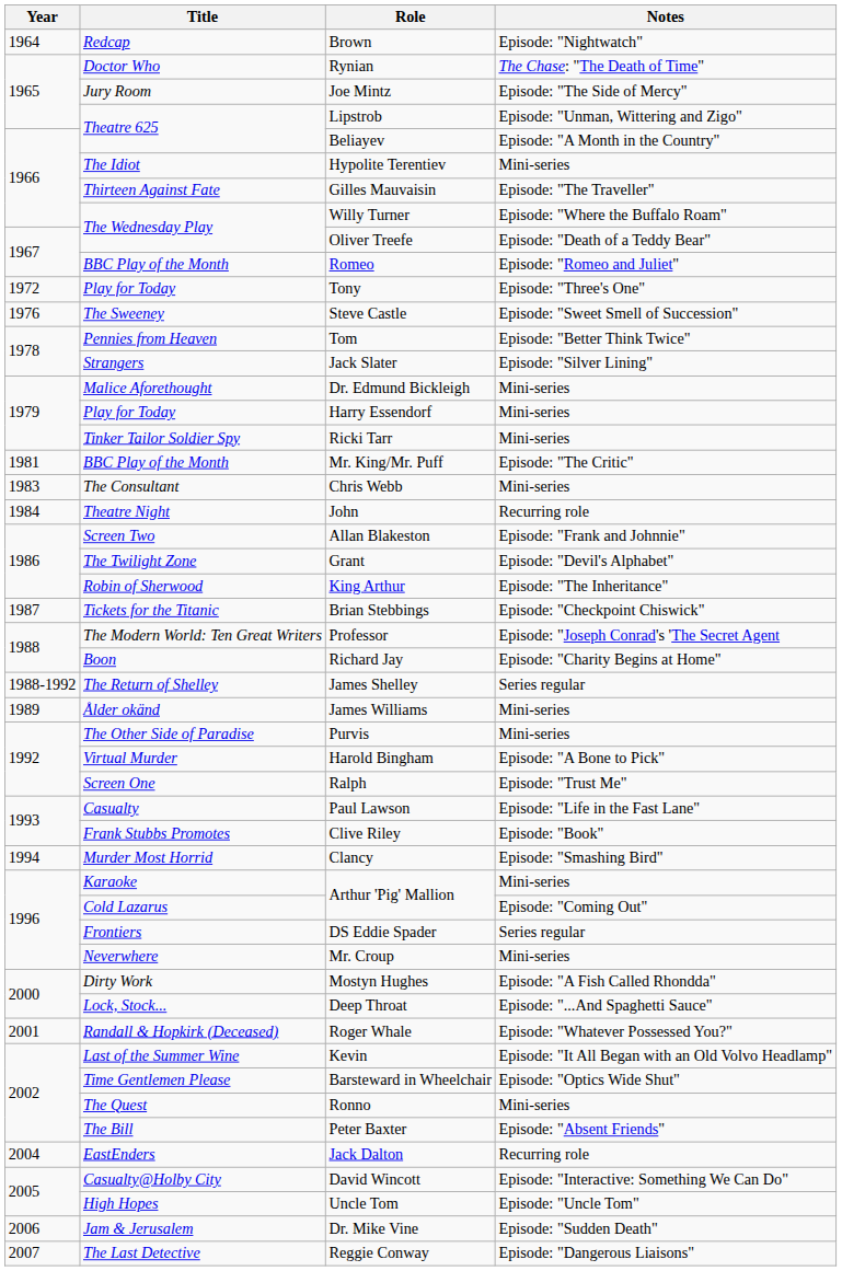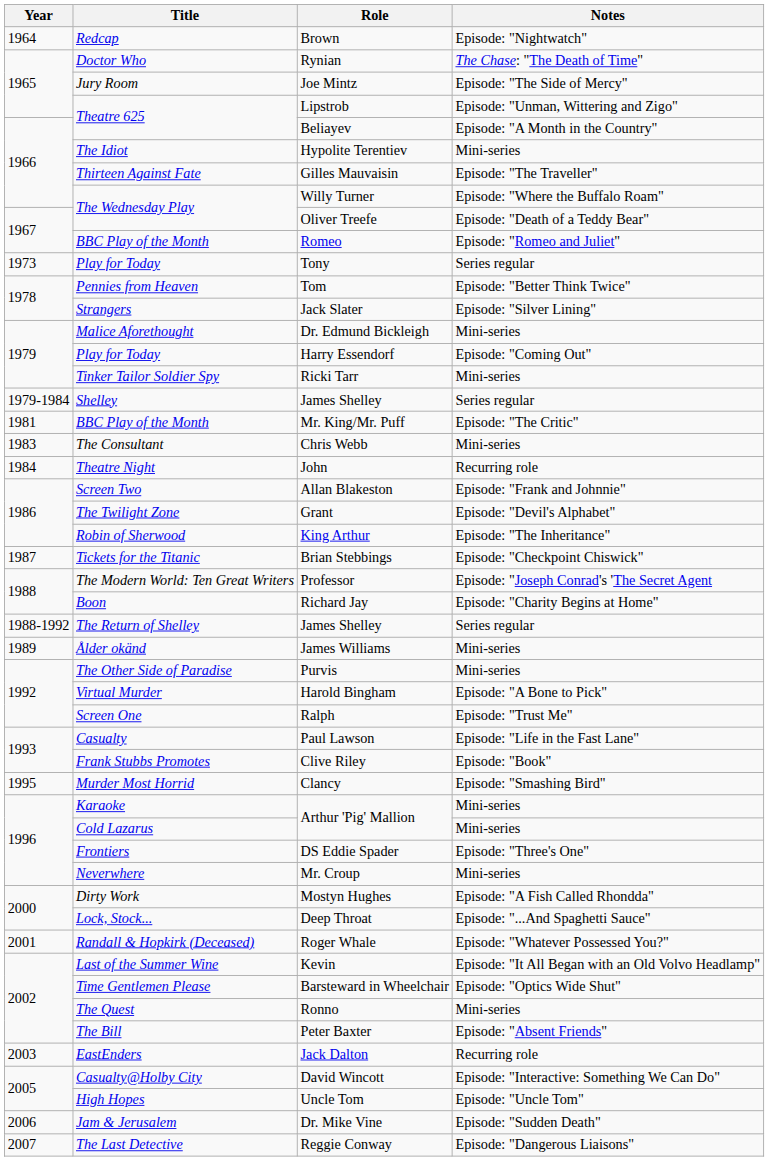 <table class="wikitable">
 <tr>
 <th>Year</th>
 <th>Title</th>
 <th>Role</th>
 <th>Notes</th>
 </tr>
 <tr>
 <td>1964</td>
 <td><em><a href='#'>Redcap</a></em></td>
 <td>Brown</td>
 <td>Episode: "Nightwatch"</td>
 </tr>
 <tr>
 <td rowspan="3">1965</td>
 <td><em><a href='#'>Doctor Who</a></em></td>
 <td>Rynian</td>
 <td><em><a href='#'>The Chase</a></em>: "<a href='#'>The Death of Time</a>"</td>
 </tr>
 <tr>
 <td><em>Jury Room</em></td>
 <td>Joe Mintz</td>
 <td>Episode: "The Side of Mercy"</td>
 </tr>
 <tr>
 <td rowspan="2"><em><a href='#'>Theatre 625</a></em></td>
 <td>Lipstrob</td>
 <td>Episode: "Unman, Wittering and Zigo"</td>
 </tr>
 <tr>
 <td rowspan="4">1966</td>
 <td>Beliayev</td>
 <td>Episode: "A Month in the Country"</td>
 </tr>
 <tr>
 <td><em><a href='#'>The Idiot</a></em></td>
 <td>Hypolite Terentiev</td>
 <td>Mini-series</td>
 </tr>
 <tr>
 <td><em><a href='#'>Thirteen Against Fate</a></em></td>
 <td>Gilles Mauvaisin</td>
 <td>Episode: "The Traveller"</td>
 </tr>
 <tr>
 <td rowspan="2"><em><a href='#'>The Wednesday Play</a></em></td>
 <td>Willy Turner</td>
 <td>Episode: "Where the Buffalo Roam"</td>
 </tr>
 <tr>
 <td rowspan="2">1967</td>
 <td>Oliver Treefe</td>
 <td>Episode: "Death of a Teddy Bear"</td>
 </tr>
 <tr>
 <td><em><a href='#'>BBC Play of the Month</a></em></td>
 <td><a href='#'>Romeo</a></td>
 <td>Episode: "<a href='#'>Romeo and Juliet</a>"</td>
 </tr>
 <tr>
-<td>1972</td>
+<td>1973</td>
 <td><em><a href='#'>Play for Today</a></em></td>
 <td>Tony</td>
-<td>Episode: "Three's One"</td>
-</tr>
-<tr>
-<td>1976</td>
-<td><em><a href='#'>The Sweeney</a></em></td>
-<td>Steve Castle</td>
-<td>Episode: "Sweet Smell of Succession"</td>
+<td>Series regular</td>
 </tr>
 <tr>
 <td rowspan="2">1978</td>
 <td><em><a href='#'>Pennies from Heaven</a></em></td>
 <td>Tom</td>
 <td>Episode: "Better Think Twice"</td>
 </tr>
 <tr>
 <td><em><a href='#'>Strangers</a></em></td>
 <td>Jack Slater</td>
 <td>Episode: "Silver Lining"</td>
 </tr>
 <tr>
 <td rowspan="3">1979</td>
 <td><em><a href='#'>Malice Aforethought</a></em></td>
 <td>Dr. Edmund Bickleigh</td>
 <td>Mini-series</td>
 </tr>
 <tr>
 <td><em><a href='#'>Play for Today</a></em></td>
 <td>Harry Essendorf</td>
-<td>Mini-series</td>
+<td>Episode: "Coming Out"</td>
 </tr>
 <tr>
 <td><em><a href='#'>Tinker Tailor Soldier Spy</a></em></td>
 <td>Ricki Tarr</td>
 <td>Mini-series</td>
+</tr>
+<tr>
+<td>1979-1984</td>
+<td><em><a href='#'>Shelley</a></em></td>
+<td>James Shelley</td>
+<td>Series regular</td>
 </tr>
 <tr>
 <td>1981</td>
 <td><em><a href='#'>BBC Play of the Month</a></em></td>
 <td>Mr. King/Mr. Puff</td>
 <td>Episode: "The Critic"</td>
 </tr>
 <tr>
 <td>1983</td>
 <td><em>The Consultant</em></td>
 <td>Chris Webb</td>
 <td>Mini-series</td>
 </tr>
 <tr>
 <td>1984</td>
 <td><em><a href='#'>Theatre Night</a></em></td>
 <td>John</td>
 <td>Recurring role</td>
 </tr>
 <tr>
 <td rowspan="3">1986</td>
 <td><em><a href='#'>Screen Two</a></em></td>
 <td>Allan Blakeston</td>
 <td>Episode: "Frank and Johnnie"</td>
 </tr>
 <tr>
 <td><em><a href='#'>The Twilight Zone</a></em></td>
 <td>Grant</td>
 <td>Episode: "Devil's Alphabet"</td>
 </tr>
 <tr>
 <td><em><a href='#'>Robin of Sherwood</a></em></td>
 <td><a href='#'>King Arthur</a></td>
 <td>Episode: "The Inheritance"</td>
 </tr>
 <tr>
 <td>1987</td>
 <td><em><a href='#'>Tickets for the Titanic</a></em></td>
 <td>Brian Stebbings</td>
 <td>Episode: "Checkpoint Chiswick"</td>
 </tr>
 <tr>
 <td rowspan="2">1988</td>
 <td><em>The Modern World: Ten Great Writers</em></td>
 <td>Professor</td>
 <td>Episode: "<a href='#'>Joseph Conrad</a>'s '<a href='#'>The Secret Agent</a></td>
 </tr>
 <tr>
 <td><em><a href='#'>Boon</a></em></td>
 <td>Richard Jay</td>
 <td>Episode: "Charity Begins at Home"</td>
 </tr>
 <tr>
 <td>1988-1992</td>
 <td><em><a href='#'>The Return of Shelley</a></em></td>
 <td>James Shelley</td>
 <td>Series regular</td>
 </tr>
 <tr>
 <td>1989</td>
 <td><em><a href='#'>Ålder okänd</a></em></td>
 <td>James Williams</td>
 <td>Mini-series</td>
 </tr>
 <tr>
 <td rowspan="3">1992</td>
 <td><em><a href='#'>The Other Side of Paradise</a></em></td>
 <td>Purvis</td>
 <td>Mini-series</td>
 </tr>
 <tr>
 <td><em><a href='#'>Virtual Murder</a></em></td>
 <td>Harold Bingham</td>
 <td>Episode: "A Bone to Pick"</td>
 </tr>
 <tr>
 <td><em><a href='#'>Screen One</a></em></td>
 <td>Ralph</td>
 <td>Episode: "Trust Me"</td>
 </tr>
 <tr>
 <td rowspan="2">1993</td>
 <td><em><a href='#'>Casualty</a></em></td>
 <td>Paul Lawson</td>
 <td>Episode: "Life in the Fast Lane"</td>
 </tr>
 <tr>
 <td><em><a href='#'>Frank Stubbs Promotes</a></em></td>
 <td>Clive Riley</td>
 <td>Episode: "Book"</td>
 </tr>
 <tr>
-<td>1994</td>
+<td>1995</td>
 <td><em><a href='#'>Murder Most Horrid</a></em></td>
 <td>Clancy</td>
 <td>Episode: "Smashing Bird"</td>
 </tr>
 <tr>
 <td rowspan="4">1996</td>
 <td><em><a href='#'>Karaoke</a></em></td>
 <td rowspan="2">Arthur 'Pig' Mallion</td>
 <td>Mini-series</td>
 </tr>
 <tr>
 <td><em><a href='#'>Cold Lazarus</a></em></td>
-<td>Episode: "Coming Out"</td>
+<td>Mini-series</td>
 </tr>
 <tr>
 <td><em><a href='#'>Frontiers</a></em></td>
 <td>DS Eddie Spader</td>
-<td>Series regular</td>
+<td>Episode: "Three's One"</td>
 </tr>
 <tr>
 <td><em><a href='#'>Neverwhere</a></em></td>
 <td>Mr. Croup</td>
 <td>Mini-series</td>
 </tr>
 <tr>
 <td rowspan="2">2000</td>
 <td><em>Dirty Work</em></td>
 <td>Mostyn Hughes</td>
 <td>Episode: "A Fish Called Rhondda"</td>
 </tr>
 <tr>
 <td><em><a href='#'>Lock, Stock...</a></em></td>
 <td>Deep Throat</td>
 <td>Episode: "...And Spaghetti Sauce"</td>
 </tr>
 <tr>
 <td>2001</td>
 <td><em><a href='#'>Randall & Hopkirk (Deceased)</a></em></td>
 <td>Roger Whale</td>
 <td>Episode: "Whatever Possessed You?"</td>
 </tr>
 <tr>
 <td rowspan="4">2002</td>
 <td><em><a href='#'>Last of the Summer Wine</a></em></td>
 <td>Kevin</td>
 <td>Episode: "It All Began with an Old Volvo Headlamp"</td>
 </tr>
 <tr>
 <td><em><a href='#'>Time Gentlemen Please</a></em></td>
 <td>Barsteward in Wheelchair</td>
 <td>Episode: "Optics Wide Shut"</td>
 </tr>
 <tr>
 <td><em><a href='#'>The Quest</a></em></td>
 <td>Ronno</td>
 <td>Mini-series</td>
 </tr>
 <tr>
 <td><em><a href='#'>The Bill</a></em></td>
 <td>Peter Baxter</td>
 <td>Episode: "<a href='#'>Absent Friends</a>"</td>
 </tr>
 <tr>
-<td>2004</td>
+<td>2003</td>
 <td><em><a href='#'>EastEnders</a></em></td>
 <td><a href='#'>Jack Dalton</a></td>
 <td>Recurring role</td>
 </tr>
 <tr>
 <td rowspan="2">2005</td>
 <td><em><a href='#'>Casualty@Holby City</a></em></td>
 <td>David Wincott</td>
 <td>Episode: "Interactive: Something We Can Do"</td>
 </tr>
 <tr>
 <td><em><a href='#'>High Hopes</a></em></td>
 <td>Uncle Tom</td>
 <td>Episode: "Uncle Tom"</td>
 </tr>
 <tr>
 <td>2006</td>
 <td><em><a href='#'>Jam & Jerusalem</a></em></td>
 <td>Dr. Mike Vine</td>
 <td>Episode: "Sudden Death"</td>
 </tr>
 <tr>
 <td>2007</td>
 <td><em><a href='#'>The Last Detective</a></em></td>
 <td>Reggie Conway</td>
 <td>Episode: "Dangerous Liaisons"</td>
 </tr>
 </table>
